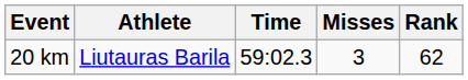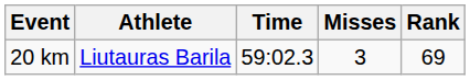 <table class="wikitable" style="font-size:90%">
 <tr>
 <th>Event</th>
 <th>Athlete</th>
 <th>Time</th>
 <th>Misses</th>
 <th>Rank</th>
 </tr>
 <tr>
 <td>20 km</td>
 <td><a href='#'>Liutauras Barila</a></td>
 <td align="center">59:02.3</td>
 <td align="center">3</td>
-<td align="center">62</td>
+<td align="center">69</td>
 </tr>
 </table>
